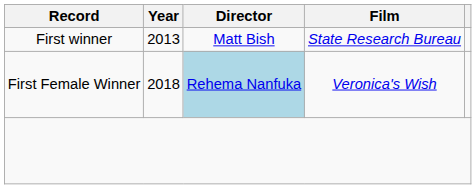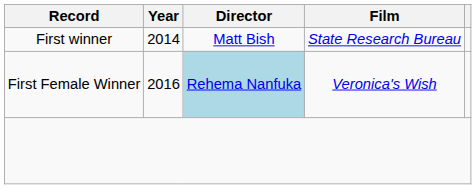 <table class="wikitable sortable plainrowheaders" style="text-align:center;">
 <tr>
 <th scope="col">Record</th>
 <th scope="col">Year</th>
 <th scope="col">Director</th>
 <th scope="col">Film</th>
 <th scope="col" class="unsortable"></th>
 </tr>
 <tr>
 <td>First winner</td>
-<td>2013</td>
+<td>2014</td>
 <td><a href='#'>Matt Bish</a></td>
 <td><em><a href='#'>State Research Bureau</a></em></td>
 <td></td>
 </tr>
 <tr style="height:4.5em;">
 <td>First Female Winner</td>
-<td>2018</td>
+<td>2016</td>
 <td style="background: lightblue;"><a href='#'>Rehema Nanfuka</a></td>
 <td><em><a href='#'>Veronica's Wish</a></em></td>
 <td></td>
 </tr>
 <tr style="height:4.5em;">
 </tr>
 </table>
